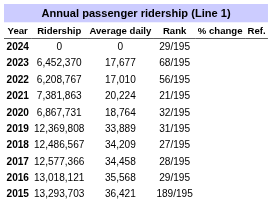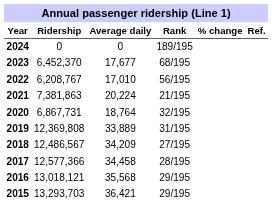 <table class="toccolours" cellpadding="4" cellspacing="0" style="text-align:right;">
 <tr>
 <th colspan="6"  style="background-color:#ccf; background-color:#ccf; font-size:110%; text-align:center;">Annual passenger ridership (Line 1)</th>
 </tr>
 <tr style="font-size:95%; text-align:center">
 <th style="border-bottom:1px solid black">Year</th>
 <th style="border-bottom:1px solid black">Ridership</th>
 <th style="border-bottom:1px solid black">Average daily</th>
 <th style="border-bottom:1px solid black">Rank</th>
 <th style="border-bottom:1px solid black">% change</th>
 <th style="border-bottom:1px solid black">Ref.</th>
 </tr>
 <tr style="text-align:center;">
 <td><strong>2024</strong></td>
 <td>0</td>
 <td>0</td>
-<td>29/195</td>
+<td>189/195</td>
 <td></td>
 <td></td>
 </tr>
 <tr style="text-align:center;">
 <td><strong>2023</strong></td>
 <td>6,452,370</td>
 <td>17,677</td>
 <td>68/195</td>
 <td></td>
 <td></td>
 </tr>
 <tr style="text-align:center;">
 <td><strong>2022</strong></td>
 <td>6,208,767</td>
 <td>17,010</td>
 <td>56/195</td>
 <td></td>
 <td></td>
 </tr>
 <tr style="text-align:center;">
 <td><strong>2021</strong></td>
 <td>7,381,863</td>
 <td>20,224</td>
 <td>21/195</td>
 <td></td>
 <td></td>
 </tr>
 <tr style="text-align:center;">
 <td><strong>2020</strong></td>
 <td>6,867,731</td>
 <td>18,764</td>
 <td>32/195</td>
 <td></td>
 <td></td>
 </tr>
 <tr style="text-align:center;">
 <td><strong>2019</strong></td>
 <td>12,369,808</td>
 <td>33,889</td>
 <td>31/195</td>
 <td></td>
 <td></td>
 </tr>
 <tr style="text-align:center;">
 <td><strong>2018</strong></td>
 <td>12,486,567</td>
 <td>34,209</td>
 <td>27/195</td>
 <td></td>
 <td></td>
 </tr>
 <tr style="text-align:center;">
 <td><strong>2017</strong></td>
 <td>12,577,366</td>
 <td>34,458</td>
 <td>28/195</td>
 <td></td>
 <td></td>
 </tr>
 <tr style="text-align:center;">
 <td><strong>2016</strong></td>
 <td>13,018,121</td>
 <td>35,568</td>
 <td>29/195</td>
 <td></td>
 <td></td>
 </tr>
 <tr style="text-align:center;">
 <td><strong>2015</strong></td>
 <td>13,293,703</td>
 <td>36,421</td>
-<td>189/195</td>
+<td>29/195</td>
 <td></td>
 <td></td>
 </tr>
 </table>
